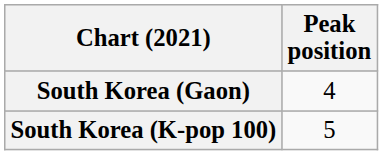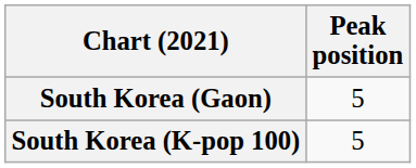 <table class="wikitable plainrowheaders" style="text-align:center">
 <tr>
 <th scope="col">Chart (2021)</th>
 <th scope="col">Peak<br>position</th>
 </tr>
 <tr>
 <th scope="row">South Korea (Gaon)</th>
-<td>4</td>
+<td>5</td>
 </tr>
 <tr>
 <th scope="row">South Korea (K-pop 100)</th>
 <td>5</td>
 </tr>
 </table>
